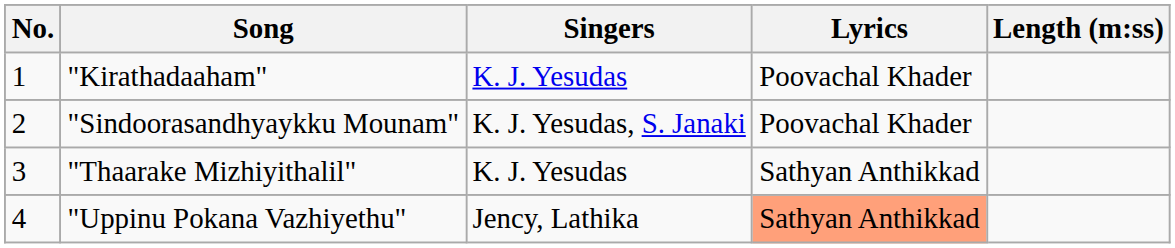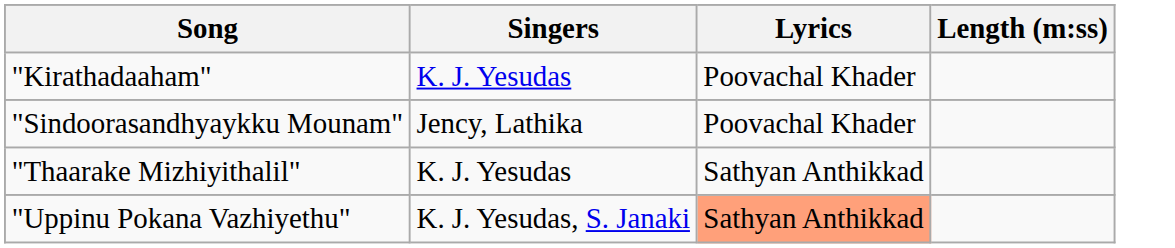 <table class="wikitable" style="font-size:95%;">
 <tr>
-<th>No.</th>
 <th>Song</th>
 <th>Singers</th>
 <th>Lyrics</th>
 <th>Length (m:ss)</th>
 </tr>
 <tr>
-<td>1</td>
 <td>"Kirathadaaham"</td>
 <td><a href='#'>K. J. Yesudas</a></td>
 <td>Poovachal Khader</td>
 <td></td>
 </tr>
 <tr>
-<td>2</td>
 <td>"Sindoorasandhyaykku Mounam"</td>
-<td>K. J. Yesudas, <a href='#'>S. Janaki</a></td>
+<td>Jency, Lathika</td>
 <td>Poovachal Khader</td>
 <td></td>
 </tr>
 <tr>
-<td>3</td>
 <td>"Thaarake Mizhiyithalil"</td>
 <td>K. J. Yesudas</td>
 <td>Sathyan Anthikkad</td>
 <td></td>
 </tr>
 <tr>
-<td>4</td>
 <td>"Uppinu Pokana Vazhiyethu"</td>
-<td>Jency, Lathika</td>
+<td>K. J. Yesudas, <a href='#'>S. Janaki</a></td>
 <td style="background: lightsalmon;">Sathyan Anthikkad</td>
 <td></td>
 </tr>
 </table>
